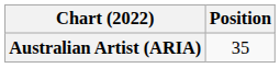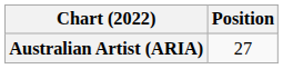 <table class="wikitable plainrowheaders" style="text-align:center">
 <tr>
 <th scope="col">Chart (2022)</th>
 <th scope="col">Position</th>
 </tr>
 <tr>
 <th scope="row">Australian Artist (ARIA)</th>
-<td>35</td>
+<td>27</td>
 </tr>
 </table>
